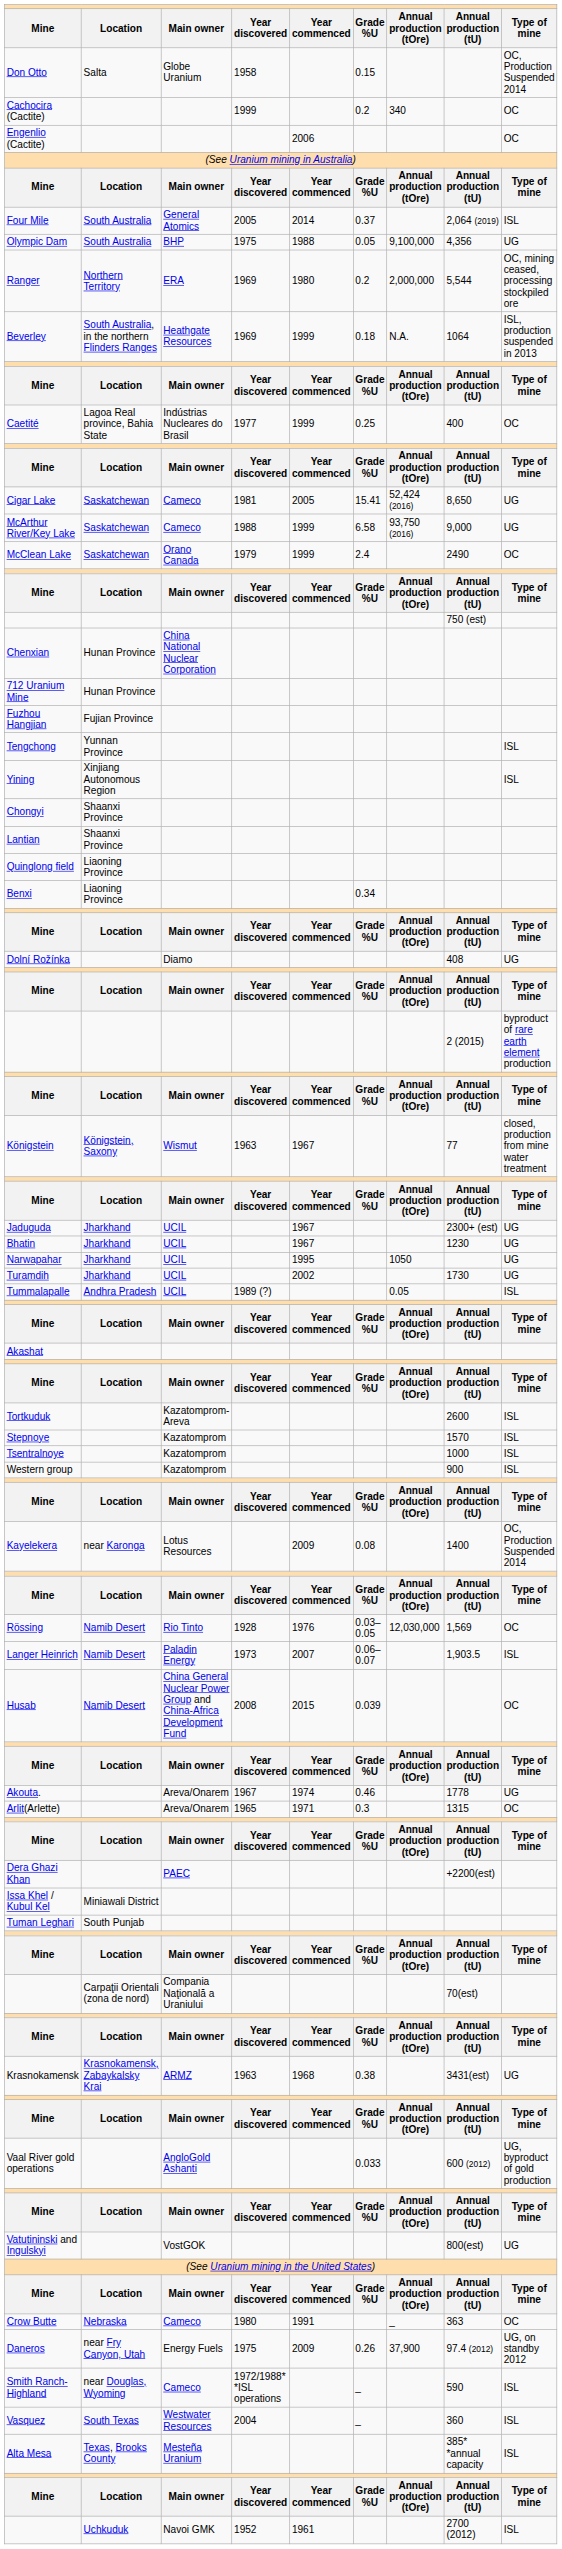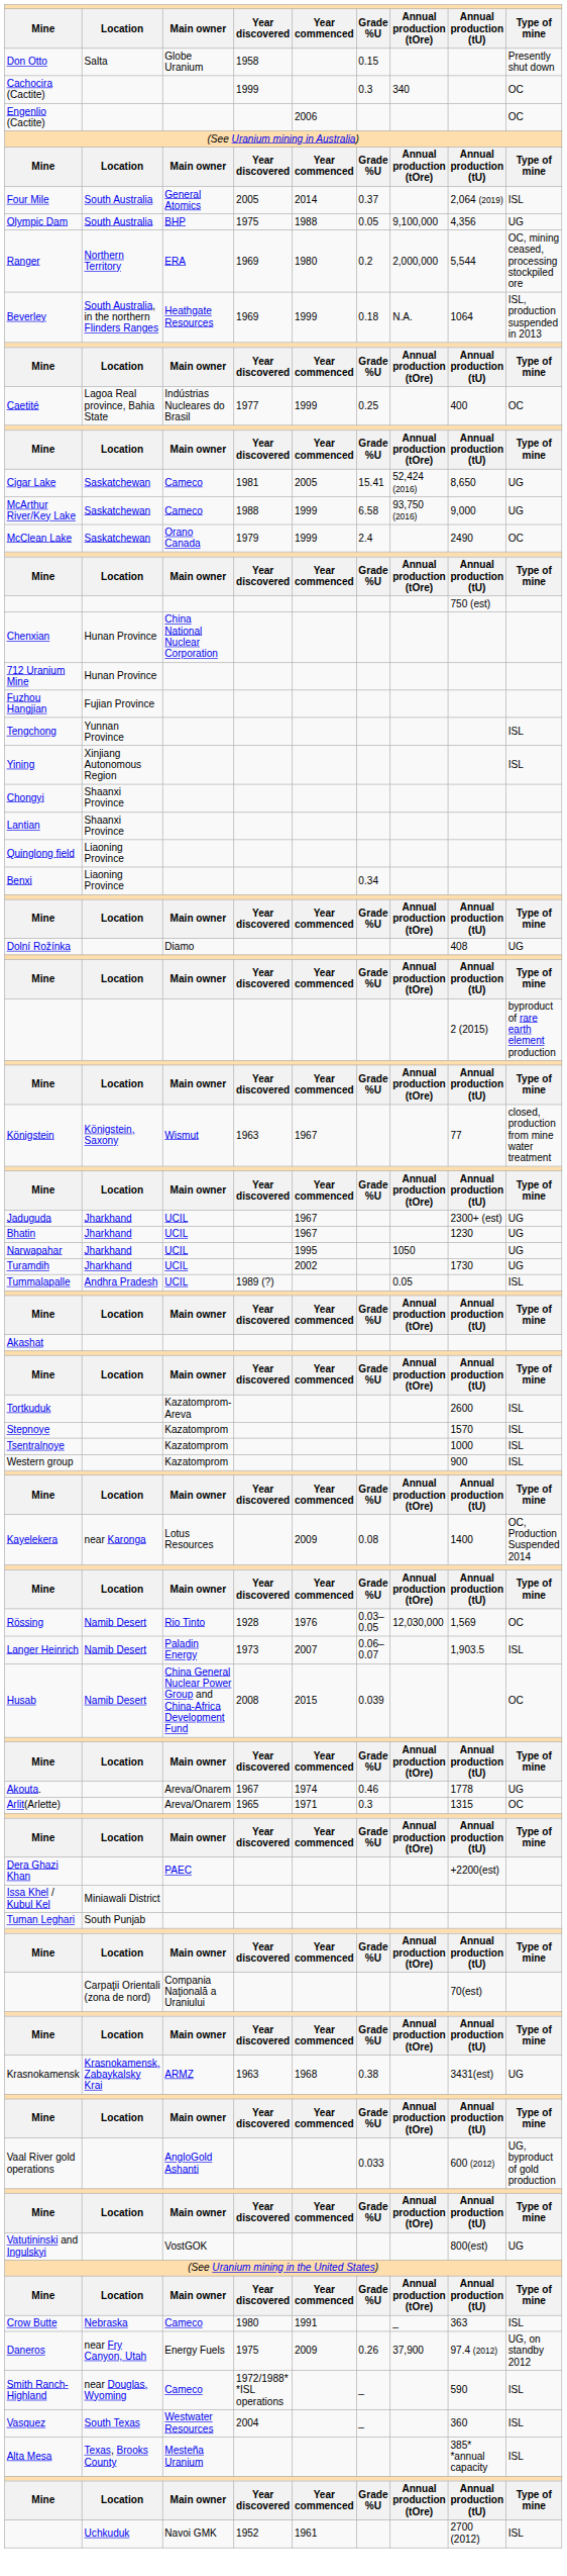 <table class="wikitable">
 <tr>
 <td colspan="9"  style="background:#ffdead; text-align:center;"><strong></strong></td>
 </tr>
 <tr>
 <th>Mine</th>
 <th>Location</th>
 <th>Main owner</th>
 <th>Year discovered</th>
 <th>Year commenced</th>
 <th>Grade %U</th>
 <th>Annual production (tOre)</th>
 <th>Annual production (tU)</th>
 <th>Type of mine</th>
 </tr>
 <tr>
 <td><a href='#'>Don Otto</a></td>
 <td>Salta</td>
 <td>Globe Uranium</td>
 <td>1958</td>
 <td></td>
 <td>0.15</td>
 <td></td>
 <td></td>
-<td>OC, Production Suspended 2014</td>
+<td>Presently shut down</td>
 </tr>
 <tr>
 <td><a href='#'>Cachocira</a> (Cactite)</td>
 <td></td>
 <td></td>
 <td>1999</td>
 <td></td>
-<td>0.2</td>
+<td>0.3</td>
 <td>340</td>
 <td></td>
 <td>OC</td>
 </tr>
 <tr>
 <td><a href='#'>Engenlio</a> (Cactite)</td>
 <td></td>
 <td></td>
 <td></td>
 <td>2006</td>
 <td></td>
 <td></td>
 <td></td>
 <td>OC</td>
 </tr>
 <tr>
 <td colspan="9"  style="background:#ffdead; text-align:center;"><strong></strong><em>(See <a href='#'>Uranium mining in Australia</a>)</em></td>
 </tr>
 <tr>
 <th>Mine</th>
 <th>Location</th>
 <th>Main owner</th>
 <th>Year discovered</th>
 <th>Year commenced</th>
 <th>Grade %U</th>
 <th>Annual production (tOre)</th>
 <th>Annual production (tU)</th>
 <th>Type of mine</th>
 </tr>
 <tr>
 <td><a href='#'>Four Mile</a></td>
 <td><a href='#'>South Australia</a></td>
 <td><a href='#'>General Atomics</a></td>
 <td>2005</td>
 <td>2014</td>
 <td>0.37</td>
 <td></td>
 <td>2,064 <small>(2019)</small></td>
 <td>ISL</td>
 </tr>
 <tr>
 <td><a href='#'>Olympic Dam</a></td>
 <td><a href='#'>South Australia</a></td>
 <td><a href='#'>BHP</a></td>
 <td>1975</td>
 <td>1988</td>
 <td>0.05</td>
 <td>9,100,000</td>
 <td>4,356</td>
 <td>UG</td>
 </tr>
 <tr>
 <td><a href='#'>Ranger</a></td>
 <td><a href='#'>Northern Territory</a></td>
 <td><a href='#'>ERA</a></td>
 <td>1969</td>
 <td>1980</td>
 <td>0.2</td>
 <td>2,000,000</td>
 <td>5,544</td>
 <td>OC, mining ceased, processing stockpiled ore</td>
 </tr>
 <tr>
 <td><a href='#'>Beverley</a></td>
 <td><a href='#'>South Australia</a>, in the northern <a href='#'>Flinders Ranges</a></td>
 <td><a href='#'>Heathgate Resources</a></td>
 <td>1969</td>
 <td>1999</td>
 <td>0.18</td>
 <td>N.A.</td>
 <td>1064</td>
 <td>ISL, production suspended in 2013</td>
 </tr>
 <tr>
 <td colspan="9"  style="background:#ffdead; text-align:center;"><strong></strong></td>
 </tr>
 <tr>
 <th>Mine</th>
 <th>Location</th>
 <th>Main owner</th>
 <th>Year discovered</th>
 <th>Year commenced</th>
 <th>Grade %U</th>
 <th>Annual production (tOre)</th>
 <th>Annual production (tU)</th>
 <th>Type of mine</th>
 </tr>
 <tr>
 <td><a href='#'>Caetité</a></td>
 <td>Lagoa Real province, Bahia State</td>
 <td>Indústrias Nucleares do Brasil</td>
 <td>1977</td>
 <td>1999</td>
 <td>0.25</td>
 <td></td>
 <td>400</td>
 <td>OC</td>
 </tr>
 <tr>
 <td colspan="9"  style="background:#ffdead; text-align:center;"><strong></strong></td>
 </tr>
 <tr>
 <th>Mine</th>
 <th>Location</th>
 <th>Main owner</th>
 <th>Year discovered</th>
 <th>Year commenced</th>
 <th>Grade %U</th>
 <th>Annual production (tOre)</th>
 <th>Annual production (tU)</th>
 <th>Type of mine</th>
 </tr>
 <tr>
 <td><a href='#'>Cigar Lake</a></td>
 <td><a href='#'>Saskatchewan</a></td>
 <td><a href='#'>Cameco</a></td>
 <td>1981</td>
 <td>2005</td>
 <td>15.41</td>
 <td>52,424 <small>(2016)</small></td>
 <td>8,650</td>
 <td>UG</td>
 </tr>
 <tr>
 <td><a href='#'>McArthur River/Key Lake</a></td>
 <td><a href='#'>Saskatchewan</a></td>
 <td><a href='#'>Cameco</a></td>
 <td>1988</td>
 <td>1999</td>
 <td>6.58</td>
 <td>93,750 <small>(2016)</small></td>
 <td>9,000</td>
 <td>UG</td>
 </tr>
 <tr>
 <td><a href='#'>McClean Lake</a></td>
 <td><a href='#'>Saskatchewan</a></td>
 <td><a href='#'>Orano Canada</a></td>
 <td>1979</td>
 <td>1999</td>
 <td>2.4</td>
 <td></td>
 <td>2490</td>
 <td>OC</td>
 </tr>
 <tr>
 <td colspan="9"  style="background:#ffdead; text-align:center;"><strong></strong></td>
 </tr>
 <tr>
 <th>Mine</th>
 <th>Location</th>
 <th>Main owner</th>
 <th>Year discovered</th>
 <th>Year commenced</th>
 <th>Grade %U</th>
 <th>Annual production (tOre)</th>
 <th>Annual production (tU)</th>
 <th>Type of mine</th>
 </tr>
 <tr>
 <td></td>
 <td></td>
 <td></td>
 <td></td>
 <td></td>
 <td></td>
 <td></td>
 <td>750 (est)</td>
 <td></td>
 </tr>
 <tr>
 <td><a href='#'>Chenxian</a></td>
 <td>Hunan Province</td>
 <td><a href='#'>China National Nuclear Corporation</a></td>
 <td></td>
 <td></td>
 <td></td>
 <td></td>
 <td></td>
 <td></td>
 </tr>
 <tr>
 <td><a href='#'>712 Uranium Mine</a></td>
 <td>Hunan Province</td>
 <td></td>
 <td></td>
 <td></td>
 <td></td>
 <td></td>
 <td></td>
 <td></td>
 </tr>
 <tr>
 <td><a href='#'>Fuzhou Hangjian</a></td>
 <td>Fujian Province</td>
 <td></td>
 <td></td>
 <td></td>
 <td></td>
 <td></td>
 <td></td>
 <td></td>
 </tr>
 <tr>
 <td><a href='#'>Tengchong</a></td>
 <td>Yunnan Province</td>
 <td></td>
 <td></td>
 <td></td>
 <td></td>
 <td></td>
 <td></td>
 <td>ISL</td>
 </tr>
 <tr>
 <td><a href='#'>Yining</a></td>
 <td>Xinjiang Autonomous Region</td>
 <td></td>
 <td></td>
 <td></td>
 <td></td>
 <td></td>
 <td></td>
 <td>ISL</td>
 </tr>
 <tr>
 <td><a href='#'>Chongyi</a></td>
 <td>Shaanxi Province</td>
 <td></td>
 <td></td>
 <td></td>
 <td></td>
 <td></td>
 <td></td>
 <td></td>
 </tr>
 <tr>
 <td><a href='#'>Lantian</a></td>
 <td>Shaanxi Province</td>
 <td></td>
 <td></td>
 <td></td>
 <td></td>
 <td></td>
 <td></td>
 <td></td>
 </tr>
 <tr>
 <td><a href='#'>Quinglong field</a></td>
 <td>Liaoning Province</td>
 <td></td>
 <td></td>
 <td></td>
 <td></td>
 <td></td>
 <td></td>
 <td></td>
 </tr>
 <tr>
 <td><a href='#'>Benxi</a></td>
 <td>Liaoning Province</td>
 <td></td>
 <td></td>
 <td></td>
 <td>0.34</td>
 <td></td>
 <td></td>
 <td></td>
 </tr>
 <tr>
 <td colspan="9"  style="background:#ffdead; text-align:center;"><strong></strong></td>
 </tr>
 <tr>
 <th>Mine</th>
 <th>Location</th>
 <th>Main owner</th>
 <th>Year discovered</th>
 <th>Year commenced</th>
 <th>Grade %U</th>
 <th>Annual production (tOre)</th>
 <th>Annual production (tU)</th>
 <th>Type of mine</th>
 </tr>
 <tr>
 <td><a href='#'>Dolní Rožínka</a></td>
 <td></td>
 <td>Diamo</td>
 <td></td>
 <td></td>
 <td></td>
 <td></td>
 <td>408</td>
 <td>UG</td>
 </tr>
 <tr>
 <td colspan="9"  style="background:#ffdead; text-align:center;"><strong></strong></td>
 </tr>
 <tr>
 <th>Mine</th>
 <th>Location</th>
 <th>Main owner</th>
 <th>Year discovered</th>
 <th>Year commenced</th>
 <th>Grade %U</th>
 <th>Annual production (tOre)</th>
 <th>Annual production (tU)</th>
 <th>Type of mine</th>
 </tr>
 <tr>
 <td></td>
 <td></td>
 <td></td>
 <td></td>
 <td></td>
 <td></td>
 <td></td>
 <td>2 (2015)</td>
 <td>byproduct of <a href='#'>rare earth element</a> production</td>
 </tr>
 <tr>
 <td colspan="9"  style="background:#ffdead; text-align:center;"><strong></strong></td>
 </tr>
 <tr>
 <th>Mine</th>
 <th>Location</th>
 <th>Main owner</th>
 <th>Year discovered</th>
 <th>Year commenced</th>
 <th>Grade %U</th>
 <th>Annual production (tOre)</th>
 <th>Annual production (tU)</th>
 <th>Type of mine</th>
 </tr>
 <tr>
 <td><a href='#'>Königstein</a></td>
 <td><a href='#'>Königstein, Saxony</a></td>
 <td><a href='#'>Wismut</a></td>
 <td>1963</td>
 <td>1967</td>
 <td></td>
 <td></td>
 <td>77</td>
 <td>closed, production from mine water treatment</td>
 </tr>
 <tr>
 <td colspan="9"  style="background:#ffdead; text-align:center;"><strong></strong></td>
 </tr>
 <tr>
 <th>Mine</th>
 <th>Location</th>
 <th>Main owner</th>
 <th>Year discovered</th>
 <th>Year commenced</th>
 <th>Grade %U</th>
 <th>Annual production (tOre)</th>
 <th>Annual production (tU)</th>
 <th>Type of mine</th>
 </tr>
 <tr>
 <td><a href='#'>Jaduguda</a></td>
 <td><a href='#'>Jharkhand</a></td>
 <td><a href='#'>UCIL</a></td>
 <td></td>
 <td>1967</td>
 <td></td>
 <td></td>
 <td>2300+ (est)</td>
 <td>UG</td>
 </tr>
 <tr>
 <td><a href='#'>Bhatin</a></td>
 <td><a href='#'>Jharkhand</a></td>
 <td><a href='#'>UCIL</a></td>
 <td></td>
 <td>1967</td>
 <td></td>
 <td></td>
 <td>1230</td>
 <td>UG</td>
 </tr>
 <tr>
 <td><a href='#'>Narwapahar</a></td>
 <td><a href='#'>Jharkhand</a></td>
 <td><a href='#'>UCIL</a></td>
 <td></td>
 <td>1995</td>
 <td></td>
 <td>1050</td>
 <td></td>
 <td>UG</td>
 </tr>
 <tr>
 <td><a href='#'>Turamdih</a></td>
 <td><a href='#'>Jharkhand</a></td>
 <td><a href='#'>UCIL</a></td>
 <td></td>
 <td>2002</td>
 <td></td>
 <td></td>
 <td>1730</td>
 <td>UG</td>
 </tr>
 <tr>
 <td><a href='#'>Tummalapalle</a></td>
 <td><a href='#'>Andhra Pradesh</a></td>
 <td><a href='#'>UCIL</a></td>
 <td>1989 (?)</td>
 <td></td>
 <td></td>
 <td>0.05</td>
 <td></td>
 <td>ISL</td>
 </tr>
 <tr>
 <td colspan="9"  style="background:#ffdead; text-align:center;"><strong></strong></td>
 </tr>
 <tr>
 <th>Mine</th>
 <th>Location</th>
 <th>Main owner</th>
 <th>Year discovered</th>
 <th>Year commenced</th>
 <th>Grade %U</th>
 <th>Annual production (tOre)</th>
 <th>Annual production (tU)</th>
 <th>Type of mine</th>
 </tr>
 <tr>
 <td><a href='#'>Akashat</a></td>
 <td></td>
 <td></td>
 <td></td>
 <td></td>
 <td></td>
 <td></td>
 <td></td>
 <td></td>
 </tr>
 <tr>
 <td colspan="9"  style="background:#ffdead; text-align:center;"><strong></strong></td>
 </tr>
 <tr>
 <th>Mine</th>
 <th>Location</th>
 <th>Main owner</th>
 <th>Year discovered</th>
 <th>Year commenced</th>
 <th>Grade %U</th>
 <th>Annual production (tOre)</th>
 <th>Annual production (tU)</th>
 <th>Type of mine</th>
 </tr>
 <tr>
 <td><a href='#'>Tortkuduk</a></td>
 <td></td>
 <td>Kazatomprom-Areva</td>
 <td></td>
 <td></td>
 <td></td>
 <td></td>
 <td>2600</td>
 <td>ISL</td>
 </tr>
 <tr>
 <td><a href='#'>Stepnoye</a></td>
 <td></td>
 <td>Kazatomprom</td>
 <td></td>
 <td></td>
 <td></td>
 <td></td>
 <td>1570</td>
 <td>ISL</td>
 </tr>
 <tr>
 <td><a href='#'>Tsentralnoye</a></td>
 <td></td>
 <td>Kazatomprom</td>
 <td></td>
 <td></td>
 <td></td>
 <td></td>
 <td>1000</td>
 <td>ISL</td>
 </tr>
 <tr>
 <td>Western group</td>
 <td></td>
 <td>Kazatomprom</td>
 <td></td>
 <td></td>
 <td></td>
 <td></td>
 <td>900</td>
 <td>ISL</td>
 </tr>
 <tr>
 <td colspan="9"  style="background:#ffdead; text-align:center;"><strong></strong></td>
 </tr>
 <tr>
 <th>Mine</th>
 <th>Location</th>
 <th>Main owner</th>
 <th>Year discovered</th>
 <th>Year commenced</th>
 <th>Grade %U</th>
 <th>Annual production (tOre)</th>
 <th>Annual production (tU)</th>
 <th>Type of mine</th>
 </tr>
 <tr>
 <td><a href='#'>Kayelekera</a></td>
 <td>near <a href='#'>Karonga</a></td>
 <td>Lotus Resources</td>
 <td></td>
 <td>2009</td>
 <td>0.08</td>
 <td></td>
 <td>1400</td>
 <td>OC, Production Suspended 2014</td>
 </tr>
 <tr>
 <td colspan="9"  style="background:#ffdead; text-align:center;"><strong></strong></td>
 </tr>
 <tr>
 <th>Mine</th>
 <th>Location</th>
 <th>Main owner</th>
 <th>Year discovered</th>
 <th>Year commenced</th>
 <th>Grade %U</th>
 <th>Annual production (tOre)</th>
 <th>Annual production (tU)</th>
 <th>Type of mine</th>
 </tr>
 <tr>
 <td><a href='#'>Rössing</a></td>
 <td><a href='#'>Namib Desert</a></td>
 <td><a href='#'>Rio Tinto</a></td>
 <td>1928</td>
 <td>1976</td>
 <td>0.03–0.05</td>
 <td>12,030,000</td>
 <td>1,569</td>
 <td>OC</td>
 </tr>
 <tr>
 <td><a href='#'>Langer Heinrich</a></td>
 <td><a href='#'>Namib Desert</a></td>
 <td><a href='#'>Paladin Energy</a></td>
 <td>1973</td>
 <td>2007</td>
 <td>0.06–0.07</td>
 <td></td>
 <td>1,903.5</td>
 <td>ISL</td>
 </tr>
 <tr>
 <td><a href='#'>Husab</a></td>
 <td><a href='#'>Namib Desert</a></td>
 <td><a href='#'>China General Nuclear Power Group</a> and <a href='#'>China-Africa Development Fund</a></td>
 <td>2008</td>
 <td>2015</td>
 <td>0.039</td>
 <td></td>
 <td></td>
 <td>OC</td>
 </tr>
 <tr>
 <td colspan="9"  style="background:#ffdead; text-align:center;"><strong></strong></td>
 </tr>
 <tr>
 <th>Mine</th>
 <th>Location</th>
 <th>Main owner</th>
 <th>Year discovered</th>
 <th>Year commenced</th>
 <th>Grade %U</th>
 <th>Annual production (tOre)</th>
 <th>Annual production (tU)</th>
 <th>Type of mine</th>
 </tr>
 <tr>
 <td><a href='#'>Akouta</a>.</td>
 <td></td>
 <td>Areva/Onarem</td>
 <td>1967</td>
 <td>1974</td>
 <td>0.46</td>
 <td></td>
 <td>1778</td>
 <td>UG</td>
 </tr>
 <tr>
 <td><a href='#'>Arlit</a>(Arlette)</td>
 <td></td>
 <td>Areva/Onarem</td>
 <td>1965</td>
 <td>1971</td>
 <td>0.3</td>
 <td></td>
 <td>1315</td>
 <td>OC</td>
 </tr>
 <tr>
 <td colspan="9"  style="background:#ffdead; text-align:center;"><strong></strong></td>
 </tr>
 <tr>
 <th>Mine</th>
 <th>Location</th>
 <th>Main owner</th>
 <th>Year discovered</th>
 <th>Year commenced</th>
 <th>Grade %U</th>
 <th>Annual production (tOre)</th>
 <th>Annual production (tU)</th>
 <th>Type of mine</th>
 </tr>
 <tr>
 <td><a href='#'>Dera Ghazi Khan</a></td>
 <td></td>
 <td><a href='#'>PAEC</a></td>
 <td></td>
 <td></td>
 <td></td>
 <td></td>
 <td>+2200(est)</td>
 <td></td>
 </tr>
 <tr>
 <td><a href='#'>Issa Khel</a> / <a href='#'>Kubul Kel</a></td>
 <td>Miniawali District</td>
 <td></td>
 <td></td>
 <td></td>
 <td></td>
 <td></td>
 <td></td>
 <td></td>
 </tr>
 <tr>
 <td><a href='#'>Tuman Leghari</a></td>
 <td>South Punjab</td>
 <td></td>
 <td></td>
 <td></td>
 <td></td>
 <td></td>
 <td></td>
 <td></td>
 </tr>
 <tr>
 <td colspan="9"  style="background:#ffdead; text-align:center;"><strong></strong></td>
 </tr>
 <tr>
 <th>Mine</th>
 <th>Location</th>
 <th>Main owner</th>
 <th>Year discovered</th>
 <th>Year commenced</th>
 <th>Grade %U</th>
 <th>Annual production (tOre)</th>
 <th>Annual production (tU)</th>
 <th>Type of mine</th>
 </tr>
 <tr>
 <td></td>
 <td>Carpaţii Orientali (zona de nord)</td>
 <td>Compania Naţională a Uraniului</td>
 <td></td>
 <td></td>
 <td></td>
 <td></td>
 <td>70(est)</td>
 <td></td>
 </tr>
 <tr>
 <td colspan="9"  style="background:#ffdead; text-align:center;"><strong></strong></td>
 </tr>
 <tr>
 <th>Mine</th>
 <th>Location</th>
 <th>Main owner</th>
 <th>Year discovered</th>
 <th>Year commenced</th>
 <th>Grade %U</th>
 <th>Annual production (tOre)</th>
 <th>Annual production (tU)</th>
 <th>Type of mine</th>
 </tr>
 <tr>
 <td>Krasnokamensk</td>
 <td><a href='#'>Krasnokamensk, Zabaykalsky Krai</a></td>
 <td><a href='#'>ARMZ</a></td>
 <td>1963</td>
 <td>1968</td>
 <td>0.38</td>
 <td></td>
 <td>3431(est)</td>
 <td>UG</td>
 </tr>
 <tr>
 <td colspan="9"  style="background:#ffdead; text-align:center;"><strong></strong></td>
 </tr>
 <tr>
 <th>Mine</th>
 <th>Location</th>
 <th>Main owner</th>
 <th>Year discovered</th>
 <th>Year commenced</th>
 <th>Grade %U</th>
 <th>Annual production (tOre)</th>
 <th>Annual production (tU)</th>
 <th>Type of mine</th>
 </tr>
 <tr>
 <td>Vaal River gold operations</td>
 <td></td>
 <td><a href='#'>AngloGold Ashanti</a></td>
 <td></td>
 <td></td>
 <td>0.033</td>
 <td></td>
 <td>600 <small>(2012)</small></td>
 <td>UG, byproduct of gold production</td>
 </tr>
 <tr>
 <td colspan="9"  style="background:#ffdead; text-align:center;"><strong></strong></td>
 </tr>
 <tr>
 <th>Mine</th>
 <th>Location</th>
 <th>Main owner</th>
 <th>Year discovered</th>
 <th>Year commenced</th>
 <th>Grade %U</th>
 <th>Annual production (tOre)</th>
 <th>Annual production (tU)</th>
 <th>Type of mine</th>
 </tr>
 <tr>
 <td><a href='#'>Vatutininski</a> and <a href='#'>Ingulskyi</a></td>
 <td></td>
 <td>VostGOK</td>
 <td></td>
 <td></td>
 <td></td>
 <td></td>
 <td>800(est)</td>
 <td>UG</td>
 </tr>
 <tr>
 <td colspan="9"  style="background:#ffdead; text-align:center;"><strong></strong>   <em>(See <a href='#'>Uranium mining in the United States</a>)</em></td>
 </tr>
 <tr>
 <th>Mine</th>
 <th>Location</th>
 <th>Main owner</th>
 <th>Year discovered</th>
 <th>Year commenced</th>
 <th>Grade %U</th>
 <th>Annual production (tOre)</th>
 <th>Annual production (tU)</th>
 <th>Type of mine</th>
 </tr>
 <tr>
 <td><a href='#'>Crow Butte</a></td>
 <td><a href='#'>Nebraska</a></td>
 <td><a href='#'>Cameco</a></td>
 <td>1980</td>
 <td>1991</td>
 <td></td>
 <td>_</td>
 <td>363</td>
-<td>OC</td>
+<td>ISL</td>
 </tr>
 <tr>
 <td><a href='#'>Daneros</a></td>
 <td>near <a href='#'>Fry Canyon, Utah</a></td>
 <td>Energy Fuels</td>
 <td>1975</td>
 <td>2009</td>
 <td>0.26</td>
 <td>37,900</td>
 <td>97.4 <small>(2012)</small></td>
 <td>UG, on standby 2012</td>
 </tr>
 <tr>
 <td><a href='#'>Smith Ranch-Highland</a></td>
 <td>near <a href='#'>Douglas, Wyoming</a></td>
 <td><a href='#'>Cameco</a></td>
 <td>1972/1988* *ISL operations</td>
 <td></td>
 <td>_</td>
 <td></td>
 <td>590</td>
 <td>ISL</td>
 </tr>
 <tr>
 <td><a href='#'>Vasquez</a></td>
 <td><a href='#'>South Texas</a></td>
 <td><a href='#'>Westwater Resources</a></td>
 <td>2004</td>
 <td></td>
 <td>_</td>
 <td></td>
 <td>360</td>
 <td>ISL</td>
 </tr>
 <tr>
 <td><a href='#'>Alta Mesa</a></td>
 <td><a href='#'>Texas</a>, <a href='#'>Brooks County</a></td>
 <td><a href='#'>Mesteña Uranium</a></td>
 <td></td>
 <td></td>
 <td></td>
 <td></td>
 <td>385* *annual capacity</td>
 <td>ISL</td>
 </tr>
 <tr>
 <td colspan="9"  style="background:#ffdead; text-align:center;"><strong></strong></td>
 </tr>
 <tr>
 <th>Mine</th>
 <th>Location</th>
 <th>Main owner</th>
 <th>Year discovered</th>
 <th>Year commenced</th>
 <th>Grade %U</th>
 <th>Annual production (tOre)</th>
 <th>Annual production (tU)</th>
 <th>Type of mine</th>
 </tr>
 <tr>
 <td></td>
 <td><a href='#'>Uchkuduk</a></td>
 <td>Navoi GMK</td>
 <td>1952</td>
 <td>1961</td>
 <td></td>
 <td></td>
 <td>2700 (2012)</td>
 <td>ISL</td>
 </tr>
 </table>
